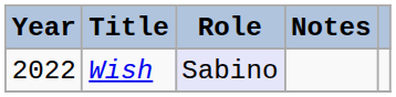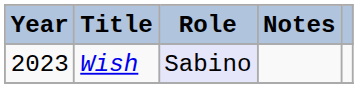 <table class="wikitable">
 <tr>
 <th style="background:#B0C4DE">Year</th>
 <th style="background:#B0C4DE">Title</th>
 <th style="background:#B0C4DE">Role</th>
 <th style="background:#B0C4DE">Notes</th>
 <th style="background:#B0C4DE"></th>
 </tr>
 <tr>
-<td>2022</td>
+<td>2023</td>
 <td><a href='#'><em>Wish</em></a></td>
 <td style="background: lavender;">Sabino</td>
 <td></td>
 <td></td>
 </tr>
 <tr>
 </tr>
 </table>
